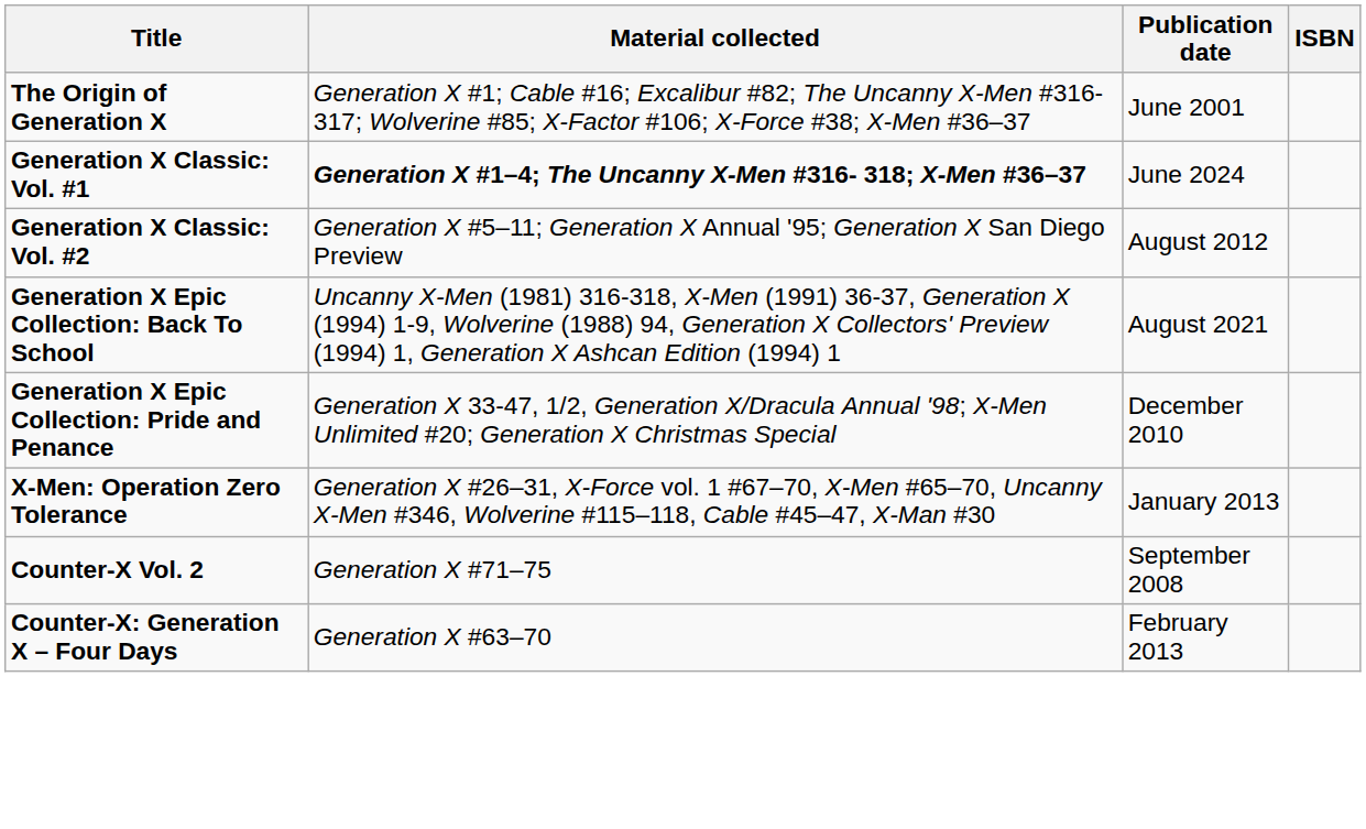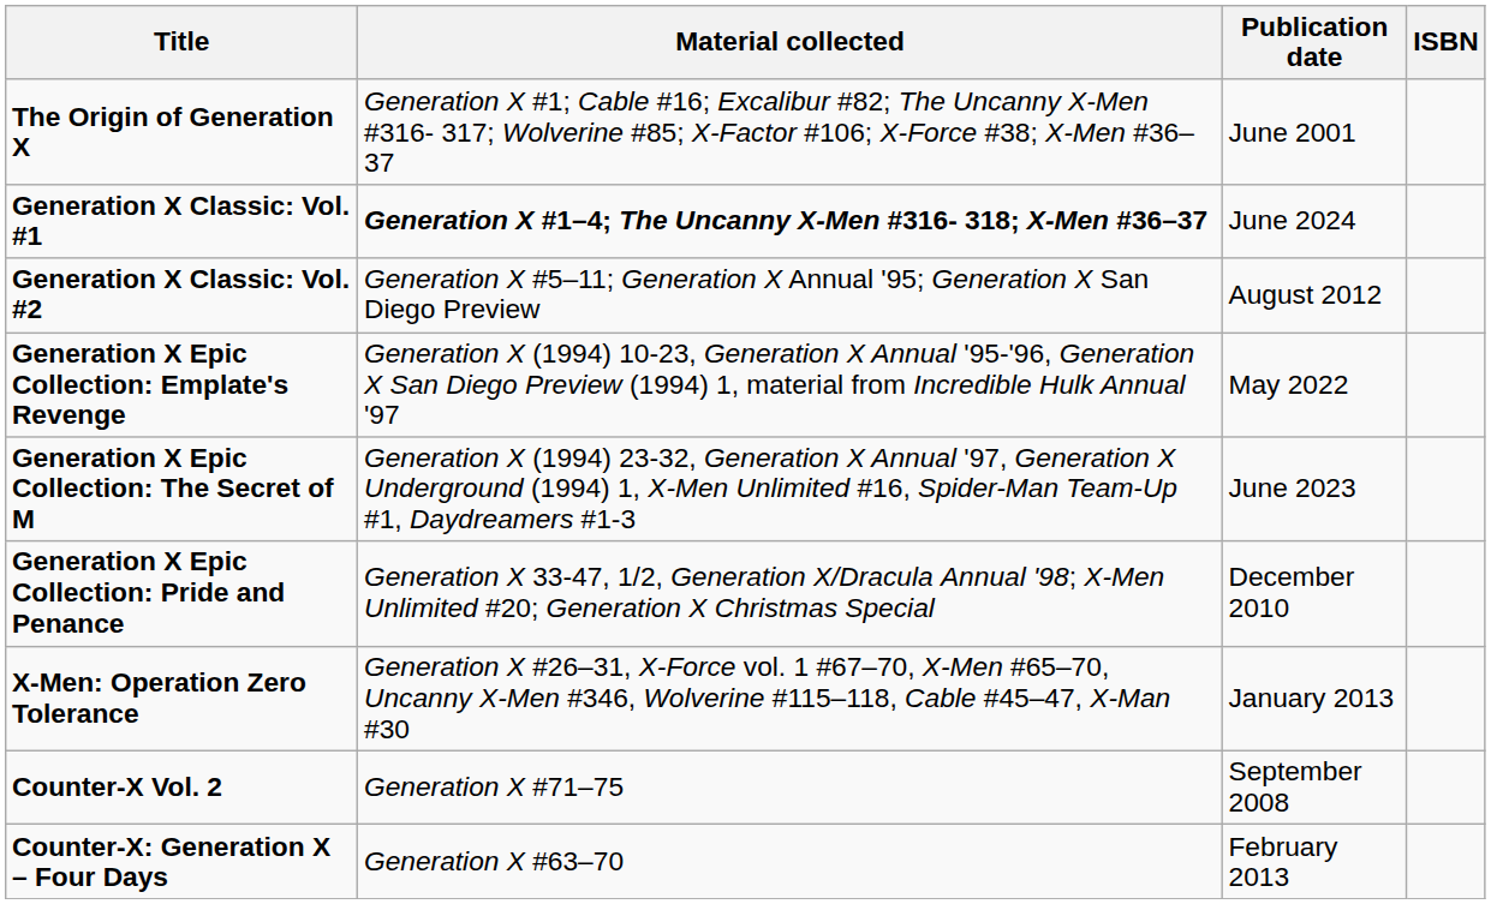 <table class="wikitable">
 <tr>
 <th>Title</th>
 <th>Material collected</th>
 <th>Publication date</th>
 <th>ISBN</th>
 </tr>
 <tr>
 <td><strong>The Origin of Generation X</strong></td>
 <td><em> Generation X</em> #1; <em>Cable</em> #16; <em>Excalibur</em> #82; <em>The Uncanny X-Men</em> #316- 317; <em>Wolverine</em> #85; <em>X-Factor</em> #106; <em>X-Force</em> #38; <em>X-Men</em> #36–37</td>
 <td>June 2001</td>
 <td></td>
 </tr>
 <tr>
 <td><strong>Generation X Classic: Vol. #1</strong></td>
 <td><strong><em> Generation X</em> #1–4; <em>The Uncanny X-Men</em> #316- 318; <em>X-Men</em> #36–37</strong></td>
 <td>June 2024</td>
 <td></td>
 </tr>
 <tr>
 <td><strong>Generation X Classic: Vol. #2</strong></td>
 <td><em> Generation X</em> #5–11; <em>Generation X</em> Annual '95; <em>Generation X</em> San Diego Preview</td>
 <td>August 2012</td>
 <td></td>
 </tr>
 <tr>
-<td><strong>Generation X Epic Collection: Back To School</strong></td>
-<td><em>Uncanny X-Men</em> (1981) 316-318, <em>X-Men</em> (1991) 36-37, <em>Generation X</em> (1994) 1-9, <em>Wolverine</em> (1988) 94, <em>Generation X Collectors' Preview</em> (1994) 1, <em>Generation X Ashcan Edition</em> (1994) 1</td>
-<td>August 2021</td>
+<td><strong>Generation X Epic Collection: Emplate's Revenge</strong></td>
+<td><em>Generation X</em> (1994) 10-23, <em>Generation X Annual</em> '95-'96, <em>Generation X San Diego Preview</em> (1994) 1, material from <em>Incredible Hulk Annual</em> '97</td>
+<td>May 2022</td>
+<td></td>
+</tr>
+<tr>
+<td><strong>Generation X Epic Collection: The Secret of M</strong></td>
+<td><em>Generation X</em> (1994) 23-32, <em>Generation X Annual</em> '97, <em>Generation X Underground</em> (1994) 1, <em>X-Men Unlimited</em> #16, <em>Spider-Man Team-Up</em> #1, <em>Daydreamers</em> #1-3</td>
+<td>June 2023</td>
 <td></td>
 </tr>
 <tr>
 <td><strong>Generation X Epic Collection: Pride and Penance</strong></td>
 <td><em>Generation X</em> 33-47, 1/2, <em>Generation X/Dracula</em> <em>Annual '98</em>; <em>X-Men Unlimited</em> #20; <em>Generation X Christmas Special</em></td>
 <td>December 2010</td>
 <td></td>
 </tr>
 <tr>
 <td><strong>X-Men: Operation Zero Tolerance</strong></td>
 <td><em>Generation X</em> #26–31, <em>X-Force</em> vol. 1 #67–70, <em>X-Men</em> #65–70, <em>Uncanny X-Men</em> #346, <em>Wolverine</em> #115–118, <em>Cable</em> #45–47, <em>X-Man</em> #30</td>
 <td>January 2013</td>
 <td></td>
 </tr>
 <tr>
 <td><strong>Counter-X Vol. 2</strong></td>
 <td><em>Generation X</em> #71–75</td>
 <td>September 2008</td>
 <td></td>
 </tr>
 <tr>
 <td><strong>Counter-X: Generation X – Four Days </strong></td>
 <td><em>Generation X</em> #63–70</td>
 <td>February 2013</td>
 <td></td>
 </tr>
 </table>
